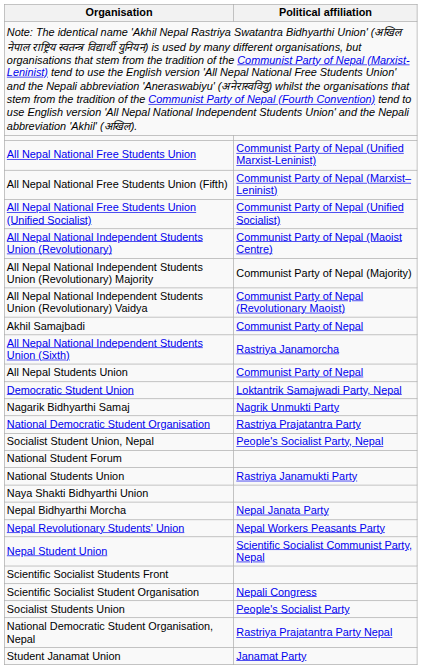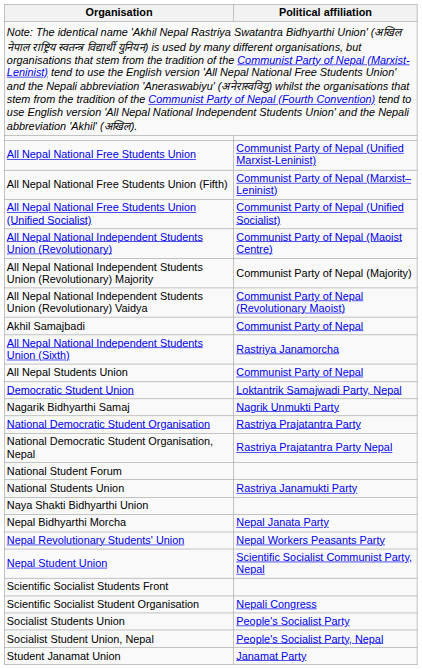 <table class="wikitable">
 <tr>
 <th>Organisation</th>
 <th>Political affiliation</th>
 </tr>
 <tr>
 <td colspan=2><em>Note: The identical name 'Akhil Nepal Rastriya Swatantra Bidhyarthi Union' (अखिल नेपाल राष्ट्रिय स्वतन्त्र विद्यार्थी युनियन) is used by many different organisations, but organisations that stem from the tradition of the <a href='#'>Communist Party of Nepal (Marxist-Leninist)</a> tend to use the English version 'All Nepal National Free Students Union' and the Nepali abbreviation 'Aneraswabiyu' (अनेरास्ववियु) whilst the organisations that stem from the tradition of the <a href='#'>Communist Party of Nepal (Fourth Convention)</a> tend to use English version 'All Nepal National Independent Students Union' and the Nepali abbreviation 'Akhil' (अखिल).</em></td>
 </tr>
 <tr>
 <td></td>
 <td></td>
 </tr>
 <tr>
 <td><a href='#'>All Nepal National Free Students Union</a></td>
 <td><a href='#'>Communist Party of Nepal (Unified Marxist-Leninist)</a></td>
 </tr>
 <tr>
 <td>All Nepal National Free Students Union (Fifth)</td>
 <td><a href='#'>Communist Party of Nepal (Marxist–Leninist)</a></td>
 </tr>
 <tr>
 <td><a href='#'>All Nepal National Free Students Union (Unified Socialist)</a></td>
 <td><a href='#'>Communist Party of Nepal (Unified Socialist)</a></td>
 </tr>
 <tr>
 <td><a href='#'>All Nepal National Independent Students Union (Revolutionary)</a></td>
 <td><a href='#'>Communist Party of Nepal (Maoist Centre)</a></td>
 </tr>
 <tr>
 <td>All Nepal National Independent Students Union (Revolutionary) Majority</td>
 <td>Communist Party of Nepal (Majority)</td>
 </tr>
 <tr>
 <td>All Nepal National Independent Students Union (Revolutionary) Vaidya</td>
 <td><a href='#'>Communist Party of Nepal (Revolutionary Maoist)</a></td>
 </tr>
 <tr>
 <td>Akhil Samajbadi</td>
 <td><a href='#'>Communist Party of Nepal</a></td>
 </tr>
 <tr>
 <td><a href='#'>All Nepal National Independent Students Union (Sixth)</a></td>
 <td><a href='#'>Rastriya Janamorcha</a></td>
 </tr>
 <tr>
 <td>All Nepal Students Union</td>
 <td><a href='#'>Communist Party of Nepal</a></td>
 </tr>
 <tr>
 <td><a href='#'>Democratic Student Union</a></td>
 <td><a href='#'>Loktantrik Samajwadi Party, Nepal</a></td>
 </tr>
 <tr>
 <td>Nagarik Bidhyarthi Samaj</td>
 <td><a href='#'>Nagrik Unmukti Party</a></td>
 </tr>
 <tr>
 <td><a href='#'>National Democratic Student Organisation</a></td>
 <td><a href='#'>Rastriya Prajatantra Party</a></td>
 </tr>
 <tr>
-<td>Socialist Student Union, Nepal</td>
-<td><a href='#'>People's Socialist Party, Nepal</a></td>
+<td>National Democratic Student Organisation, Nepal</td>
+<td><a href='#'>Rastriya Prajatantra Party Nepal</a></td>
 </tr>
 <tr>
 <td>National Student Forum</td>
 <td></td>
 </tr>
 <tr>
 <td>National Students Union</td>
 <td><a href='#'>Rastriya Janamukti Party</a></td>
 </tr>
 <tr>
 <td>Naya Shakti Bidhyarthi Union</td>
 <td></td>
 </tr>
 <tr>
 <td>Nepal Bidhyarthi Morcha</td>
 <td><a href='#'>Nepal Janata Party</a></td>
 </tr>
 <tr>
 <td><a href='#'>Nepal Revolutionary Students' Union</a></td>
 <td><a href='#'>Nepal Workers Peasants Party</a></td>
 </tr>
 <tr>
 <td><a href='#'>Nepal Student Union</a></td>
 <td><a href='#'>Scientific Socialist Communist Party, Nepal</a></td>
 </tr>
 <tr>
 <td>Scientific Socialist Students Front</td>
 <td></td>
 </tr>
 <tr>
 <td>Scientific Socialist Student Organisation</td>
 <td><a href='#'>Nepali Congress</a></td>
 </tr>
 <tr>
 <td>Socialist Students Union</td>
 <td><a href='#'>People's Socialist Party</a></td>
 </tr>
 <tr>
-<td>National Democratic Student Organisation, Nepal</td>
-<td><a href='#'>Rastriya Prajatantra Party Nepal</a></td>
+<td>Socialist Student Union, Nepal</td>
+<td><a href='#'>People's Socialist Party, Nepal</a></td>
 </tr>
 <tr>
 <td>Student Janamat Union</td>
 <td><a href='#'>Janamat Party</a></td>
 </tr>
 </table>
